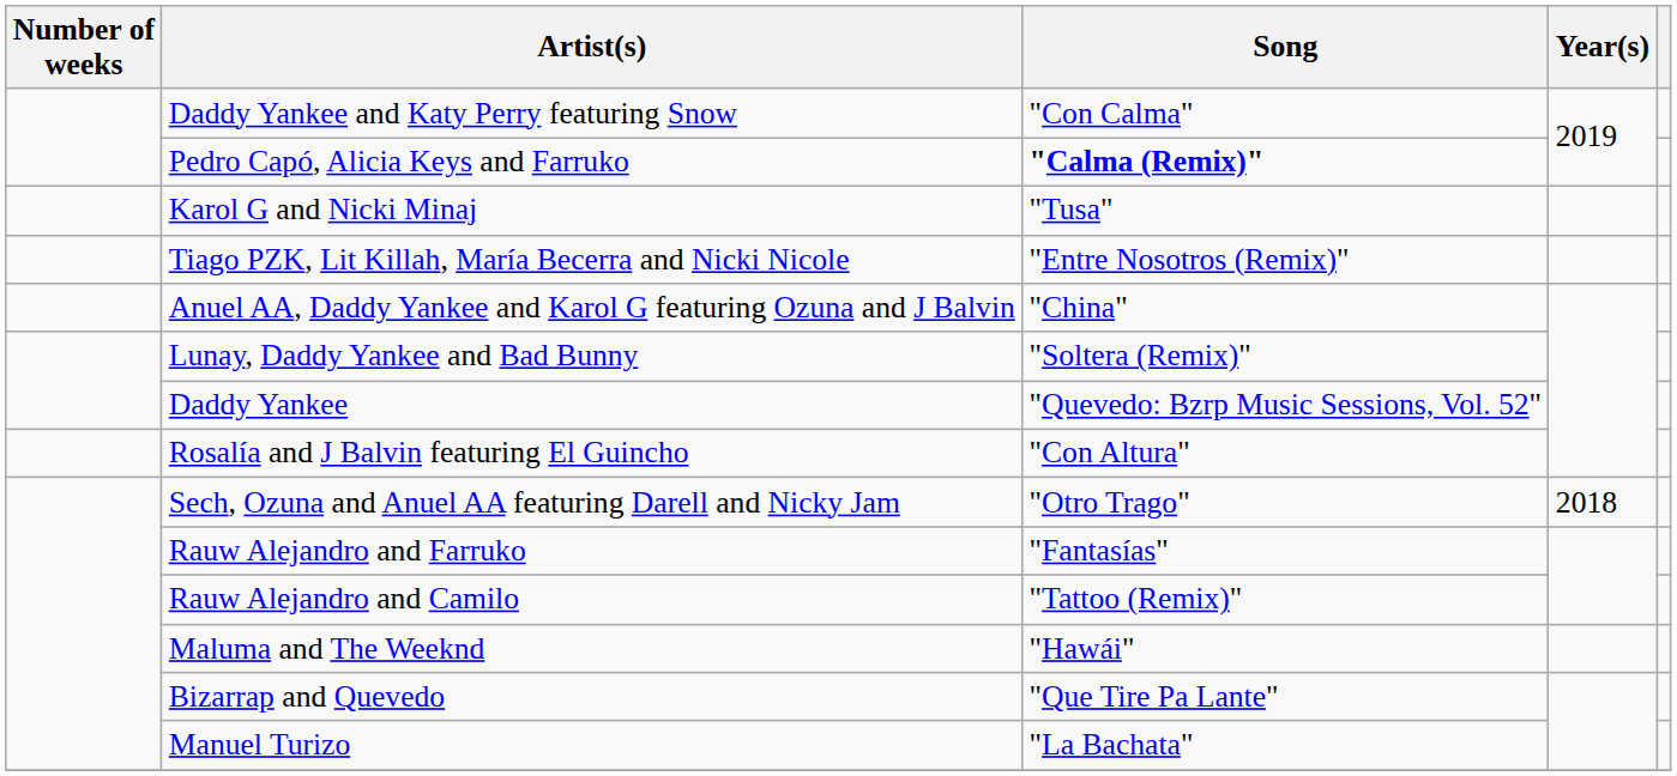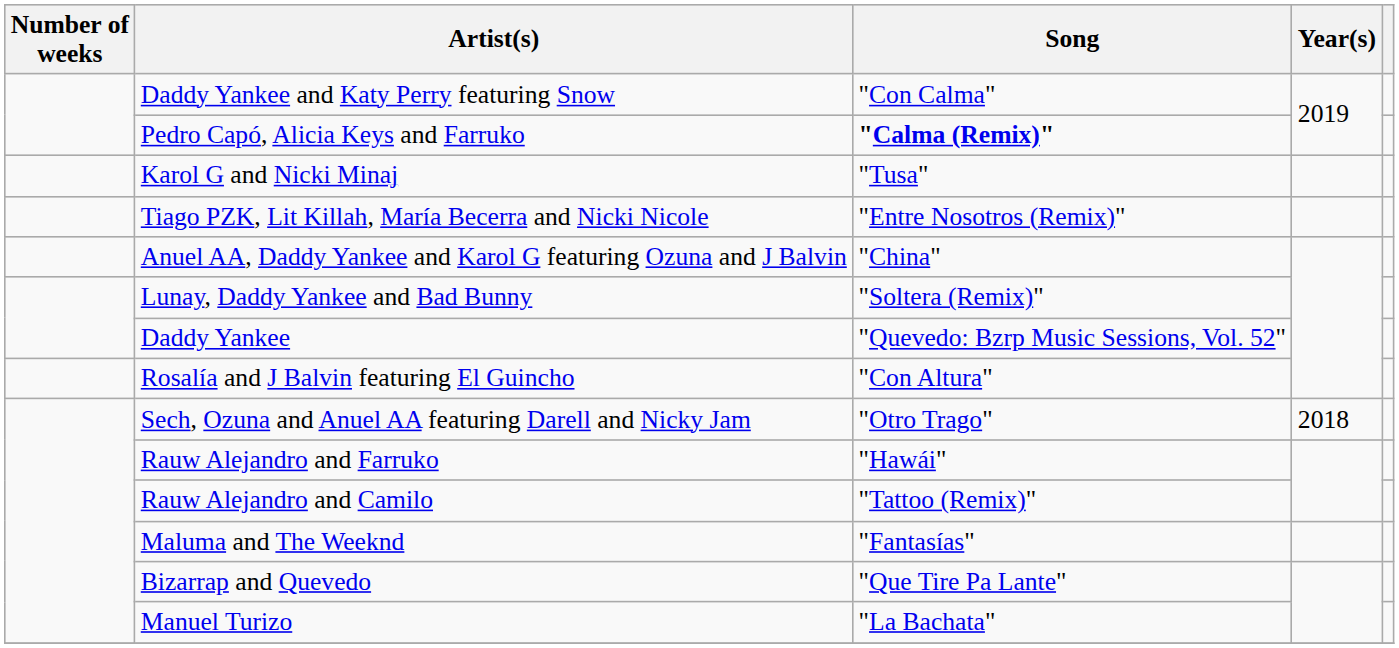 <table class="wikitable">
 <tr>
 <th>Number of <br> weeks</th>
 <th>Artist(s)</th>
 <th>Song</th>
 <th>Year(s)</th>
 <th></th>
 </tr>
 <tr>
 <td rowspan="2"></td>
 <td><a href='#'>Daddy Yankee</a> and <a href='#'>Katy Perry</a> featuring <a href='#'>Snow</a></td>
 <td>"<a href='#'>Con Calma</a>"</td>
 <td rowspan="2">2019</td>
 <td></td>
 </tr>
 <tr>
 <td><a href='#'>Pedro Capó</a>, <a href='#'>Alicia Keys</a> and <a href='#'>Farruko</a></td>
 <td><strong>"<a href='#'>Calma (Remix)</a>"</strong></td>
 <td></td>
 </tr>
 <tr>
 <td rowspan="1"></td>
 <td><a href='#'>Karol G</a> and <a href='#'>Nicki Minaj</a></td>
 <td>"<a href='#'>Tusa</a>"</td>
 <td rowspan="1"></td>
 <td></td>
 </tr>
 <tr>
 <td rowspan="1"></td>
 <td><a href='#'>Tiago PZK</a>, <a href='#'>Lit Killah</a>, <a href='#'>María Becerra</a> and <a href='#'>Nicki Nicole</a></td>
 <td>"<a href='#'>Entre Nosotros (Remix)</a>"</td>
 <td rowspan="1"></td>
 <td></td>
 </tr>
 <tr>
 <td rowspan="1"></td>
 <td><a href='#'>Anuel AA</a>, <a href='#'>Daddy Yankee</a> and <a href='#'>Karol G</a> featuring <a href='#'>Ozuna</a> and <a href='#'>J Balvin</a></td>
 <td>"<a href='#'>China</a>"</td>
 <td rowspan="4"></td>
 <td></td>
 </tr>
 <tr>
 <td rowspan="2"></td>
 <td><a href='#'>Lunay</a>, <a href='#'>Daddy Yankee</a> and <a href='#'>Bad Bunny</a></td>
 <td>"<a href='#'>Soltera (Remix)</a>"</td>
 <td></td>
 </tr>
 <tr>
 <td><a href='#'>Daddy Yankee</a></td>
 <td>"<a href='#'>Quevedo: Bzrp Music Sessions, Vol. 52</a>"</td>
 <td></td>
 </tr>
 <tr>
 <td rowspan="1"></td>
 <td><a href='#'>Rosalía</a> and <a href='#'>J Balvin</a> featuring <a href='#'>El Guincho</a></td>
 <td>"<a href='#'>Con Altura</a>"</td>
 <td></td>
 </tr>
 <tr>
 <td rowspan="6"></td>
 <td><a href='#'>Sech</a>, <a href='#'>Ozuna</a> and <a href='#'>Anuel AA</a> featuring <a href='#'>Darell</a> and <a href='#'>Nicky Jam</a></td>
 <td>"<a href='#'>Otro Trago</a>"</td>
 <td rowspan="1">2018</td>
 <td></td>
 </tr>
 <tr>
 <td><a href='#'>Rauw Alejandro</a> and <a href='#'>Farruko</a></td>
-<td>"<a href='#'>Fantasías</a>"</td>
+<td>"<a href='#'>Hawái</a>"</td>
 <td rowspan="2"></td>
 <td></td>
 </tr>
 <tr>
 <td><a href='#'>Rauw Alejandro</a> and <a href='#'>Camilo</a></td>
 <td>"<a href='#'>Tattoo (Remix)</a>"</td>
 <td></td>
 </tr>
 <tr>
 <td><a href='#'>Maluma</a> and <a href='#'>The Weeknd</a></td>
-<td>"<a href='#'>Hawái</a>"</td>
+<td>"<a href='#'>Fantasías</a>"</td>
 <td rowspan="1"></td>
 <td></td>
 </tr>
 <tr>
 <td><a href='#'>Bizarrap</a> and <a href='#'>Quevedo</a></td>
 <td>"<a href='#'>Que Tire Pa Lante</a>"</td>
 <td rowspan="2"></td>
 <td></td>
 </tr>
 <tr>
 <td><a href='#'>Manuel Turizo</a></td>
 <td>"<a href='#'>La Bachata</a>"</td>
 <td></td>
 </tr>
 <tr>
 </tr>
 </table>
